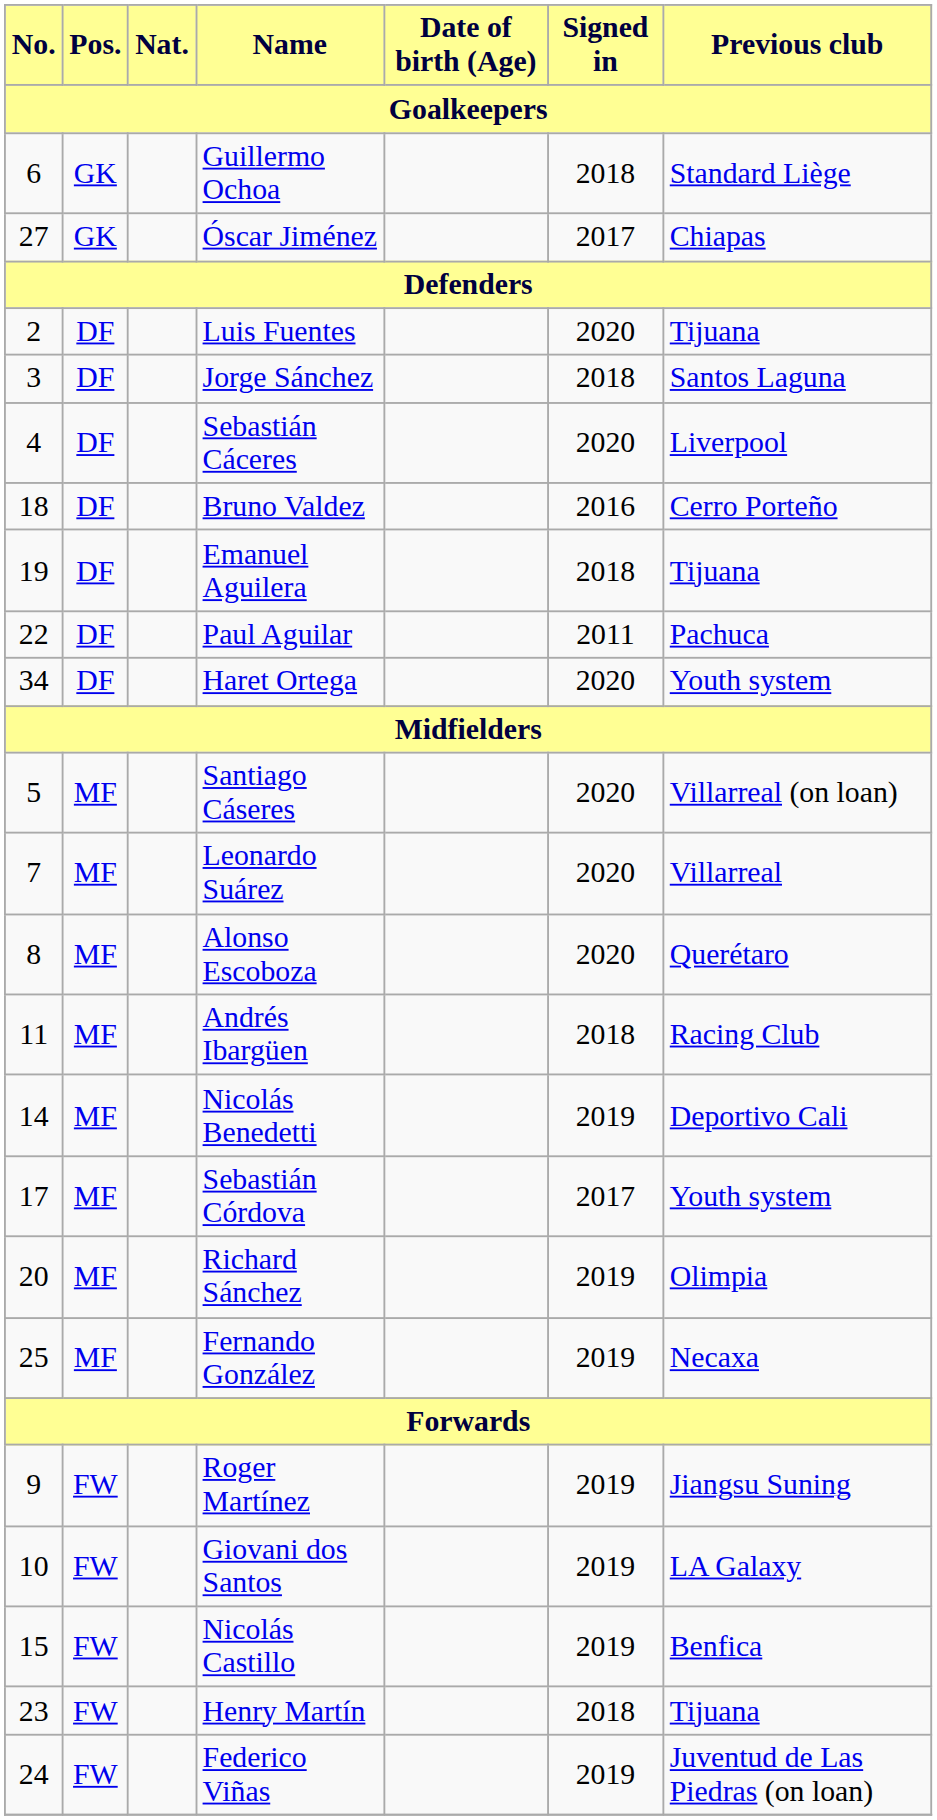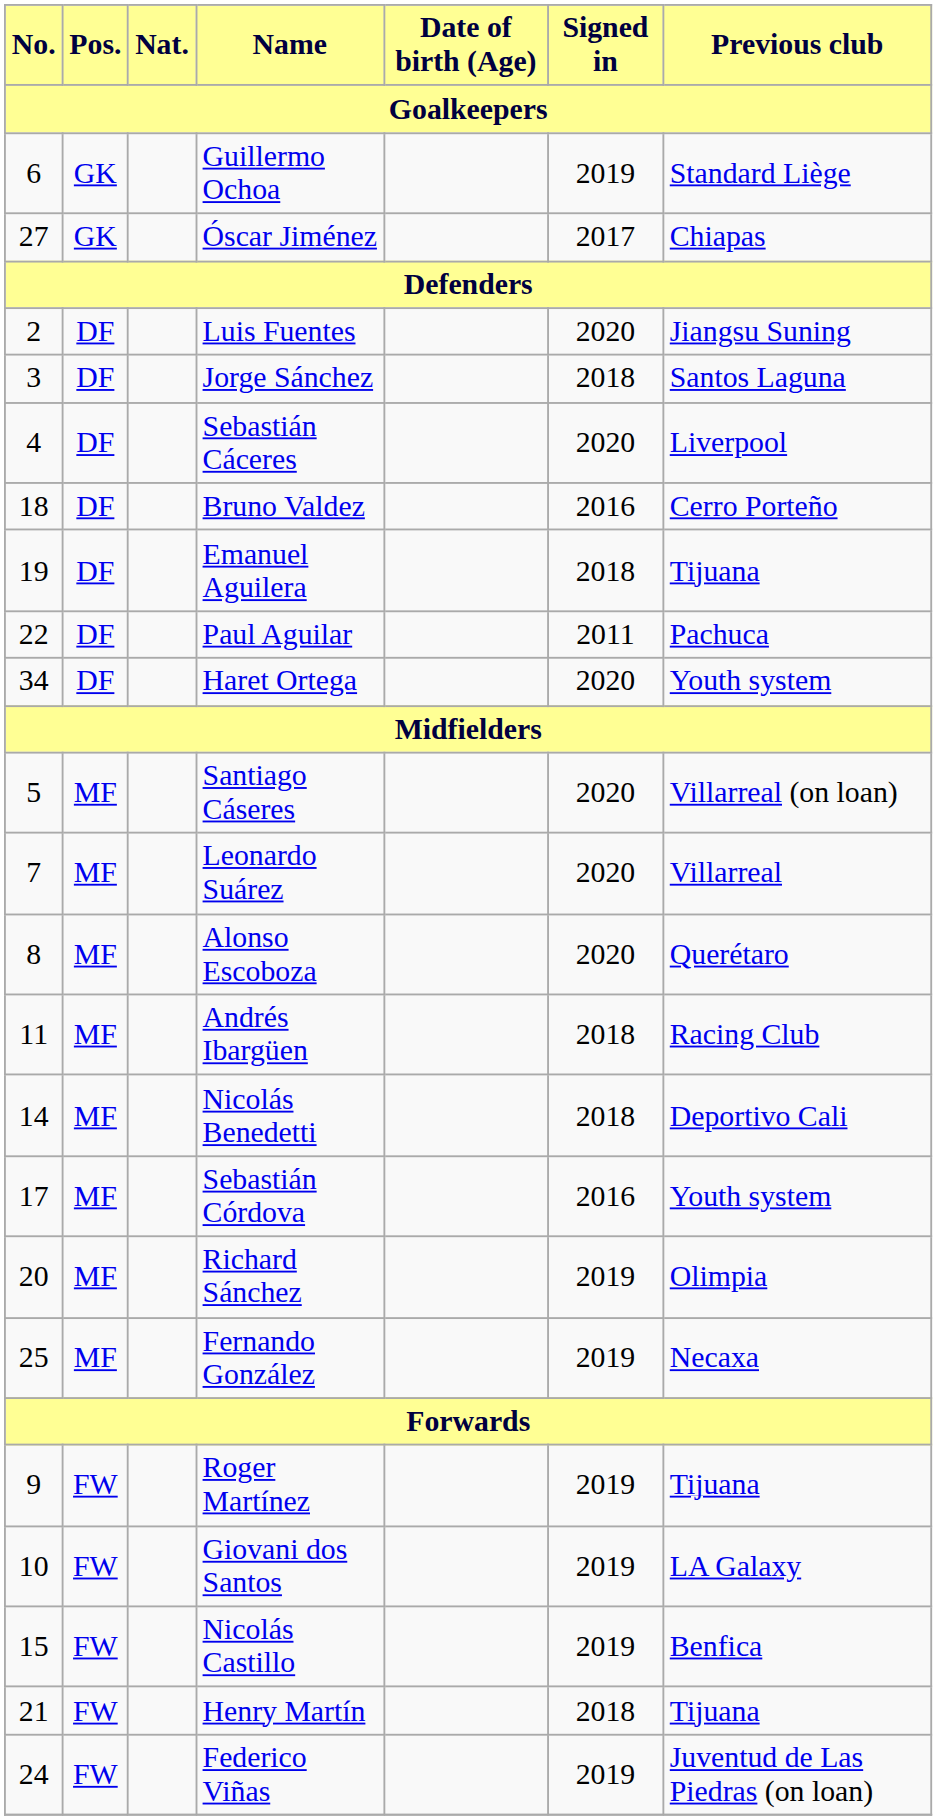 <table class="wikitable" style="text-align:center; font-size:100%;width:80%;">
 <tr>
 <th style="background:#FFFF94; color:#000040; text-align:center;">No.</th>
 <th style="background:#FFFF94; color:#000040; text-align:center;">Pos.</th>
 <th style="background:#FFFF94; color:#000040; text-align:center;">Nat.</th>
 <th style="background:#FFFF94; color:#000040; text-align:center;">Name</th>
 <th style="background:#FFFF94; color:#000040; text-align:center;">Date of birth (Age)</th>
 <th style="background:#FFFF94; color:#000040; text-align:center;">Signed in</th>
 <th style="background:#FFFF94; color:#000040; text-align:center;">Previous club</th>
 </tr>
 <tr>
 <th colspan="7" style="background:#FFFF94; color:#000040; text-align:center">Goalkeepers</th>
 </tr>
 <tr>
 <td>6</td>
 <td><a href='#'>GK</a></td>
 <td></td>
 <td align=left><a href='#'>Guillermo Ochoa</a></td>
 <td></td>
-<td>2018</td>
+<td>2019</td>
 <td align=left> <a href='#'>Standard Liège</a></td>
 </tr>
 <tr>
 <td>27</td>
 <td><a href='#'>GK</a></td>
 <td></td>
 <td align=left><a href='#'>Óscar Jiménez</a></td>
 <td></td>
 <td>2017</td>
 <td align=left> <a href='#'>Chiapas</a></td>
 </tr>
 <tr>
 <th colspan="7" style="background:#FFFF94; color:#000040; text-align:center">Defenders</th>
 </tr>
 <tr>
 <td>2</td>
 <td><a href='#'>DF</a></td>
 <td></td>
 <td align=left><a href='#'>Luis Fuentes</a></td>
 <td></td>
 <td>2020 </td>
-<td align=left> <a href='#'>Tijuana</a></td>
+<td align=left> <a href='#'>Jiangsu Suning</a></td>
 </tr>
 <tr>
 <td>3</td>
 <td><a href='#'>DF</a></td>
 <td></td>
 <td align=left><a href='#'>Jorge Sánchez</a></td>
 <td></td>
 <td>2018</td>
 <td align=left> <a href='#'>Santos Laguna</a></td>
 </tr>
 <tr>
 <td>4</td>
 <td><a href='#'>DF</a></td>
 <td></td>
 <td align=left><a href='#'>Sebastián Cáceres</a></td>
 <td></td>
 <td>2020</td>
 <td align=left> <a href='#'>Liverpool</a></td>
 </tr>
 <tr>
 <td>18</td>
 <td><a href='#'>DF</a></td>
 <td></td>
 <td align=left><a href='#'>Bruno Valdez</a></td>
 <td></td>
 <td>2016</td>
 <td align=left> <a href='#'>Cerro Porteño</a></td>
 </tr>
 <tr>
 <td>19</td>
 <td><a href='#'>DF</a></td>
 <td></td>
 <td align=left><a href='#'>Emanuel Aguilera</a></td>
 <td></td>
 <td>2018</td>
 <td align=left> <a href='#'>Tijuana</a></td>
 </tr>
 <tr>
 <td>22</td>
 <td><a href='#'>DF</a></td>
 <td></td>
 <td align=left><a href='#'>Paul Aguilar</a></td>
 <td></td>
 <td>2011</td>
 <td align=left> <a href='#'>Pachuca</a></td>
 </tr>
 <tr>
 <td>34</td>
 <td><a href='#'>DF</a></td>
 <td></td>
 <td align=left><a href='#'>Haret Ortega</a></td>
 <td></td>
 <td>2020</td>
 <td align=left> <a href='#'>Youth system</a></td>
 </tr>
 <tr>
 <th colspan="8" style="background:#FFFF94; color:#000040; text-align:center">Midfielders</th>
 </tr>
 <tr>
 <td>5</td>
 <td><a href='#'>MF</a></td>
 <td></td>
 <td align=left><a href='#'>Santiago Cáseres</a></td>
 <td></td>
 <td>2020</td>
 <td align=left> <a href='#'>Villarreal</a> (on loan)</td>
 </tr>
 <tr>
 <td>7</td>
 <td><a href='#'>MF</a></td>
 <td></td>
 <td align=left><a href='#'>Leonardo Suárez</a></td>
 <td></td>
 <td>2020</td>
 <td align=left> <a href='#'>Villarreal</a></td>
 </tr>
 <tr>
 <td>8</td>
 <td><a href='#'>MF</a></td>
 <td></td>
 <td align=left><a href='#'>Alonso Escoboza</a></td>
 <td></td>
 <td>2020 </td>
 <td align=left> <a href='#'>Querétaro</a></td>
 </tr>
 <tr>
 <td>11</td>
 <td><a href='#'>MF</a></td>
 <td></td>
 <td align=left><a href='#'>Andrés Ibargüen</a></td>
 <td></td>
 <td>2018 </td>
 <td align=left> <a href='#'>Racing Club</a></td>
 </tr>
 <tr>
 <td>14</td>
 <td><a href='#'>MF</a></td>
 <td></td>
 <td align=left><a href='#'>Nicolás Benedetti</a></td>
 <td></td>
-<td>2019</td>
+<td>2018</td>
 <td align=left> <a href='#'>Deportivo Cali</a></td>
 </tr>
 <tr>
 <td>17</td>
 <td><a href='#'>MF</a></td>
 <td></td>
 <td align=left><a href='#'>Sebastián Córdova</a></td>
 <td></td>
-<td>2017</td>
+<td>2016</td>
 <td align=left> <a href='#'>Youth system</a></td>
 </tr>
 <tr>
 <td>20</td>
 <td><a href='#'>MF</a></td>
 <td></td>
 <td align=left><a href='#'>Richard Sánchez</a></td>
 <td></td>
 <td>2019</td>
 <td align=left> <a href='#'>Olimpia</a></td>
 </tr>
 <tr>
 <td>25</td>
 <td><a href='#'>MF</a></td>
 <td></td>
 <td align=left><a href='#'>Fernando González</a></td>
 <td></td>
 <td>2019</td>
 <td align=left> <a href='#'>Necaxa</a></td>
 </tr>
 <tr>
 <th colspan="7" style="background:#FFFF94; color:#000040; text-align:center">Forwards</th>
 </tr>
 <tr>
 <td>9</td>
 <td><a href='#'>FW</a></td>
 <td></td>
 <td align=left><a href='#'>Roger Martínez</a></td>
 <td></td>
 <td>2019 </td>
-<td align=left> <a href='#'>Jiangsu Suning</a></td>
+<td align=left> <a href='#'>Tijuana</a></td>
 </tr>
 <tr>
 <td>10</td>
 <td><a href='#'>FW</a></td>
 <td></td>
 <td align=left><a href='#'>Giovani dos Santos</a></td>
 <td></td>
 <td>2019</td>
 <td align=left> <a href='#'>LA Galaxy</a></td>
 </tr>
 <tr>
 <td>15</td>
 <td><a href='#'>FW</a></td>
 <td></td>
 <td align=left><a href='#'>Nicolás Castillo</a></td>
 <td></td>
 <td>2019</td>
 <td align=left> <a href='#'>Benfica</a></td>
 </tr>
 <tr>
-<td>23</td>
+<td>21</td>
 <td><a href='#'>FW</a></td>
 <td></td>
 <td align=left><a href='#'>Henry Martín</a></td>
 <td></td>
 <td>2018</td>
 <td align=left> <a href='#'>Tijuana</a></td>
 </tr>
 <tr>
 <td>24</td>
 <td><a href='#'>FW</a></td>
 <td></td>
 <td align=left><a href='#'>Federico Viñas</a></td>
 <td></td>
 <td>2019</td>
 <td align=left> <a href='#'>Juventud de Las Piedras</a> (on loan)</td>
 </tr>
 <tr>
 </tr>
 </table>
